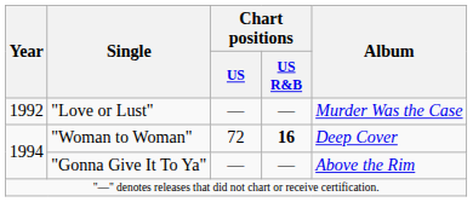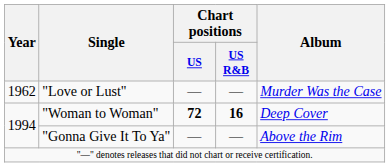 <table class="wikitable">
 <tr>
 <th rowspan="2">Year</th>
 <th rowspan="2">Single</th>
 <th colspan="2">Chart positions</th>
 <th rowspan="2">Album</th>
 </tr>
 <tr>
 <th width="40"><small><a href='#'>US</a></small><br></th>
 <th width="40"><small><a href='#'>US R&B</a></small><br></th>
 </tr>
 <tr>
-<td align="center" rowspan="1">1992</td>
+<td align="center" rowspan="1">1962</td>
 <td>"Love or Lust"</td>
 <td align="center">—</td>
 <td align="center">—</td>
 <td rowspan="1"><em><a href='#'>Murder Was the Case</a></em></td>
 </tr>
 <tr>
 <td align="center" rowspan="2">1994</td>
 <td>"Woman to Woman"</td>
-<td align="center">72</td>
+<td align="center"><strong>72</strong></td>
 <td align="center"><strong>16</strong></td>
 <td rowspan="1"><em><a href='#'>Deep Cover</a></em></td>
 </tr>
 <tr>
 <td>"Gonna Give It To Ya"<br></td>
 <td align="center">—</td>
 <td align="center">—</td>
 <td rowspan="1"><em><a href='#'>Above the Rim</a></em></td>
 </tr>
 <tr>
 <td colspan="20" style="text-align:center; font-size:8pt;">"—" denotes releases that did not chart or receive certification.</td>
 </tr>
 </table>
